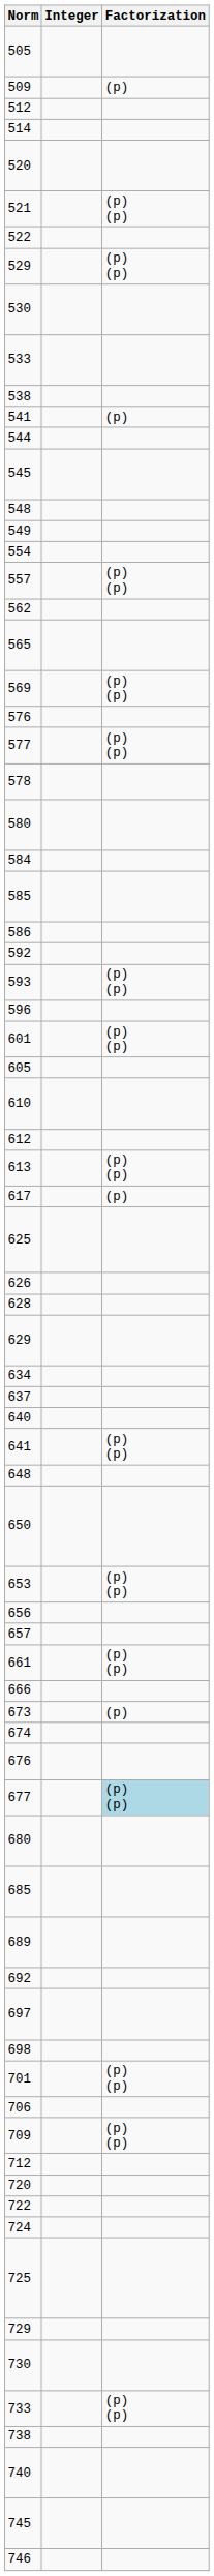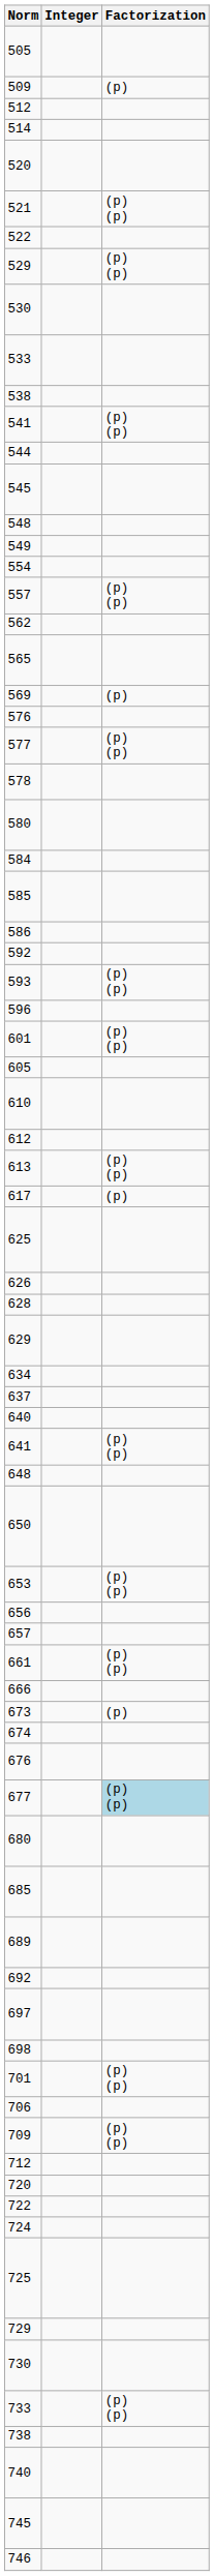 <table id="501–750" class="wikitable sortable" style="float:left; margin-right:1em">
 <tr>
 <th>Norm</th>
 <th>Integer</th>
 <th>Factorization</th>
 </tr>
 <tr>
 <td>505</td>
 <td> <br> <br> <br></td>
 <td> <br> <br> <br></td>
 </tr>
 <tr>
 <td>509</td>
 <td> <br></td>
 <td>(p)</td>
 </tr>
 <tr>
 <td>512</td>
 <td></td>
 <td></td>
 </tr>
 <tr>
 <td>514</td>
 <td> <br></td>
 <td> <br></td>
 </tr>
 <tr>
 <td>520</td>
 <td> <br> <br> <br></td>
 <td> <br> <br> <br></td>
 </tr>
 <tr>
 <td>521</td>
 <td> <br></td>
 <td>(p) <br>(p)</td>
 </tr>
 <tr>
 <td>522</td>
 <td> <br></td>
 <td> <br></td>
 </tr>
 <tr>
 <td>529</td>
 <td></td>
 <td>(p) <br>(p)</td>
 </tr>
 <tr>
 <td>530</td>
 <td> <br> <br> <br></td>
 <td> <br> <br> <br></td>
 </tr>
 <tr>
 <td>533</td>
 <td> <br> <br> <br></td>
 <td> <br> <br> <br></td>
 </tr>
 <tr>
 <td>538</td>
 <td> <br></td>
 <td> <br></td>
 </tr>
 <tr>
 <td>541</td>
 <td> <br></td>
-<td>(p)</td>
+<td>(p) <br>(p)</td>
 </tr>
 <tr>
 <td>544</td>
 <td> <br></td>
 <td> <br></td>
 </tr>
 <tr>
 <td>545</td>
 <td> <br> <br> <br></td>
 <td> <br> <br> <br></td>
 </tr>
 <tr>
 <td>548</td>
 <td> <br></td>
 <td> <br></td>
 </tr>
 <tr>
 <td>549</td>
 <td> <br></td>
 <td> <br></td>
 </tr>
 <tr>
 <td>554</td>
 <td> <br></td>
 <td> <br></td>
 </tr>
 <tr>
 <td>557</td>
 <td> <br></td>
 <td>(p) <br>(p)</td>
 </tr>
 <tr>
 <td>562</td>
 <td> <br></td>
 <td> <br></td>
 </tr>
 <tr>
 <td>565</td>
 <td> <br> <br> <br></td>
 <td> <br> <br> <br></td>
 </tr>
 <tr>
 <td>569</td>
 <td> <br></td>
-<td>(p) <br>(p)</td>
+<td>(p)</td>
 </tr>
 <tr>
 <td>576</td>
 <td></td>
 <td></td>
 </tr>
 <tr>
 <td>577</td>
 <td> <br></td>
 <td>(p) <br>(p)</td>
 </tr>
 <tr>
 <td>578</td>
 <td> <br> <br></td>
 <td> <br> <br></td>
 </tr>
 <tr>
 <td>580</td>
 <td> <br> <br> <br></td>
 <td> <br> <br> <br></td>
 </tr>
 <tr>
 <td>584</td>
 <td> <br></td>
 <td> <br></td>
 </tr>
 <tr>
 <td>585</td>
 <td> <br> <br> <br></td>
 <td> <br> <br> <br></td>
 </tr>
 <tr>
 <td>586</td>
 <td> <br></td>
 <td> <br></td>
 </tr>
 <tr>
 <td>592</td>
 <td> <br></td>
 <td> <br></td>
 </tr>
 <tr>
 <td>593</td>
 <td> <br></td>
 <td>(p) <br>(p)</td>
 </tr>
 <tr>
 <td>596</td>
 <td> <br></td>
 <td> <br></td>
 </tr>
 <tr>
 <td>601</td>
 <td> <br></td>
 <td>(p) <br>(p)</td>
 </tr>
 <tr>
 <td>605</td>
 <td> <br></td>
 <td> <br></td>
 </tr>
 <tr>
 <td>610</td>
 <td> <br> <br> <br></td>
 <td> <br> <br> <br></td>
 </tr>
 <tr>
 <td>612</td>
 <td> <br></td>
 <td> <br></td>
 </tr>
 <tr>
 <td>613</td>
 <td> <br></td>
 <td>(p) <br>(p)</td>
 </tr>
 <tr>
 <td>617</td>
 <td> <br></td>
 <td>(p)</td>
 </tr>
 <tr>
 <td>625</td>
 <td> <br> <br> <br> <br></td>
 <td> <br> <br> <br> <br></td>
 </tr>
 <tr>
 <td>626</td>
 <td> <br></td>
 <td> <br></td>
 </tr>
 <tr>
 <td>628</td>
 <td> <br></td>
 <td> <br></td>
 </tr>
 <tr>
 <td>629</td>
 <td> <br> <br> <br></td>
 <td> <br> <br> <br></td>
 </tr>
 <tr>
 <td>634</td>
 <td> <br></td>
 <td> <br></td>
 </tr>
 <tr>
 <td>637</td>
 <td> <br></td>
 <td> <br></td>
 </tr>
 <tr>
 <td>640</td>
 <td> <br></td>
 <td> <br></td>
 </tr>
 <tr>
 <td>641</td>
 <td> <br></td>
 <td>(p) <br>(p)</td>
 </tr>
 <tr>
 <td>648</td>
 <td></td>
 <td></td>
 </tr>
 <tr>
 <td>650</td>
 <td> <br> <br> <br> <br> <br></td>
 <td> <br> <br> <br> <br> <br></td>
 </tr>
 <tr>
 <td>653</td>
 <td> <br></td>
 <td>(p) <br>(p)</td>
 </tr>
 <tr>
 <td>656</td>
 <td> <br></td>
 <td> <br></td>
 </tr>
 <tr>
 <td>657</td>
 <td> <br></td>
 <td> <br></td>
 </tr>
 <tr>
 <td>661</td>
 <td> <br></td>
 <td>(p) <br>(p)</td>
 </tr>
 <tr>
 <td>666</td>
 <td> <br></td>
 <td> <br></td>
 </tr>
 <tr>
 <td>673</td>
 <td> <br></td>
 <td>(p)</td>
 </tr>
 <tr>
 <td>674</td>
 <td> <br></td>
 <td> <br></td>
 </tr>
 <tr>
 <td>676</td>
 <td> <br> <br></td>
 <td> <br> <br></td>
 </tr>
 <tr>
 <td>677</td>
 <td> <br></td>
 <td style="background: lightblue;">(p) <br>(p)</td>
 </tr>
 <tr>
 <td>680</td>
 <td> <br> <br> <br></td>
 <td> <br> <br> <br></td>
 </tr>
 <tr>
 <td>685</td>
 <td> <br> <br> <br></td>
 <td> <br> <br> <br></td>
 </tr>
 <tr>
 <td>689</td>
 <td> <br> <br> <br></td>
 <td> <br> <br> <br></td>
 </tr>
 <tr>
 <td>692</td>
 <td> <br></td>
 <td> <br></td>
 </tr>
 <tr>
 <td>697</td>
 <td> <br> <br> <br></td>
 <td> <br> <br> <br></td>
 </tr>
 <tr>
 <td>698</td>
 <td> <br></td>
 <td> <br></td>
 </tr>
 <tr>
 <td>701</td>
 <td> <br></td>
 <td>(p) <br>(p)</td>
 </tr>
 <tr>
 <td>706</td>
 <td> <br></td>
 <td> <br></td>
 </tr>
 <tr>
 <td>709</td>
 <td> <br></td>
 <td>(p) <br>(p)</td>
 </tr>
 <tr>
 <td>712</td>
 <td> <br></td>
 <td> <br></td>
 </tr>
 <tr>
 <td>720</td>
 <td> <br></td>
 <td> <br></td>
 </tr>
 <tr>
 <td>722</td>
 <td></td>
 <td></td>
 </tr>
 <tr>
 <td>724</td>
 <td> <br></td>
 <td> <br></td>
 </tr>
 <tr>
 <td>725</td>
 <td> <br> <br> <br> <br> <br></td>
 <td> <br> <br> <br> <br> <br></td>
 </tr>
 <tr>
 <td>729</td>
 <td></td>
 <td></td>
 </tr>
 <tr>
 <td>730</td>
 <td> <br> <br> <br></td>
 <td> <br> <br> <br></td>
 </tr>
 <tr>
 <td>733</td>
 <td> <br></td>
 <td>(p) <br>(p)</td>
 </tr>
 <tr>
 <td>738</td>
 <td> <br></td>
 <td> <br></td>
 </tr>
 <tr>
 <td>740</td>
 <td> <br> <br> <br></td>
 <td> <br> <br> <br></td>
 </tr>
 <tr>
 <td>745</td>
 <td> <br> <br> <br></td>
 <td> <br> <br> <br></td>
 </tr>
 <tr>
 <td>746</td>
 <td> <br></td>
 <td> <br></td>
 </tr>
 </table>
